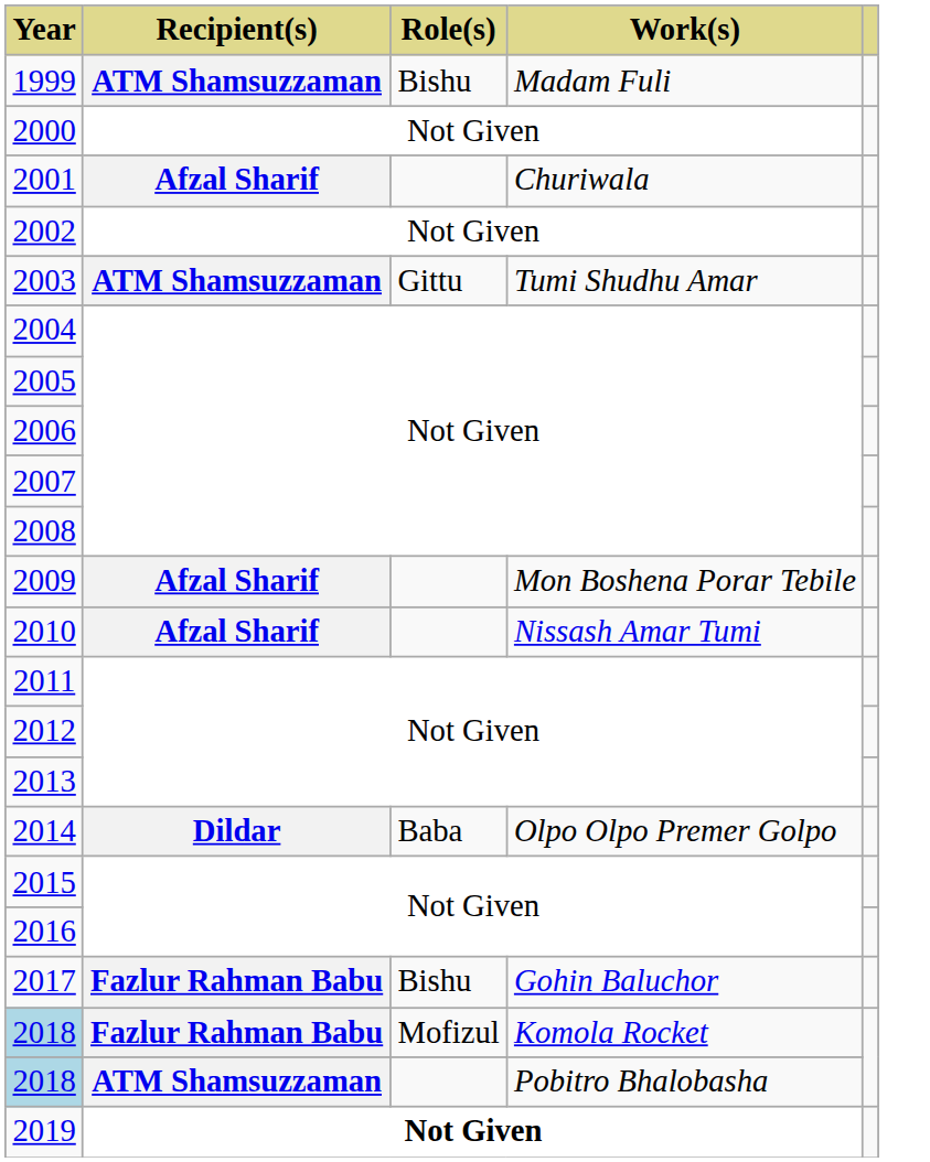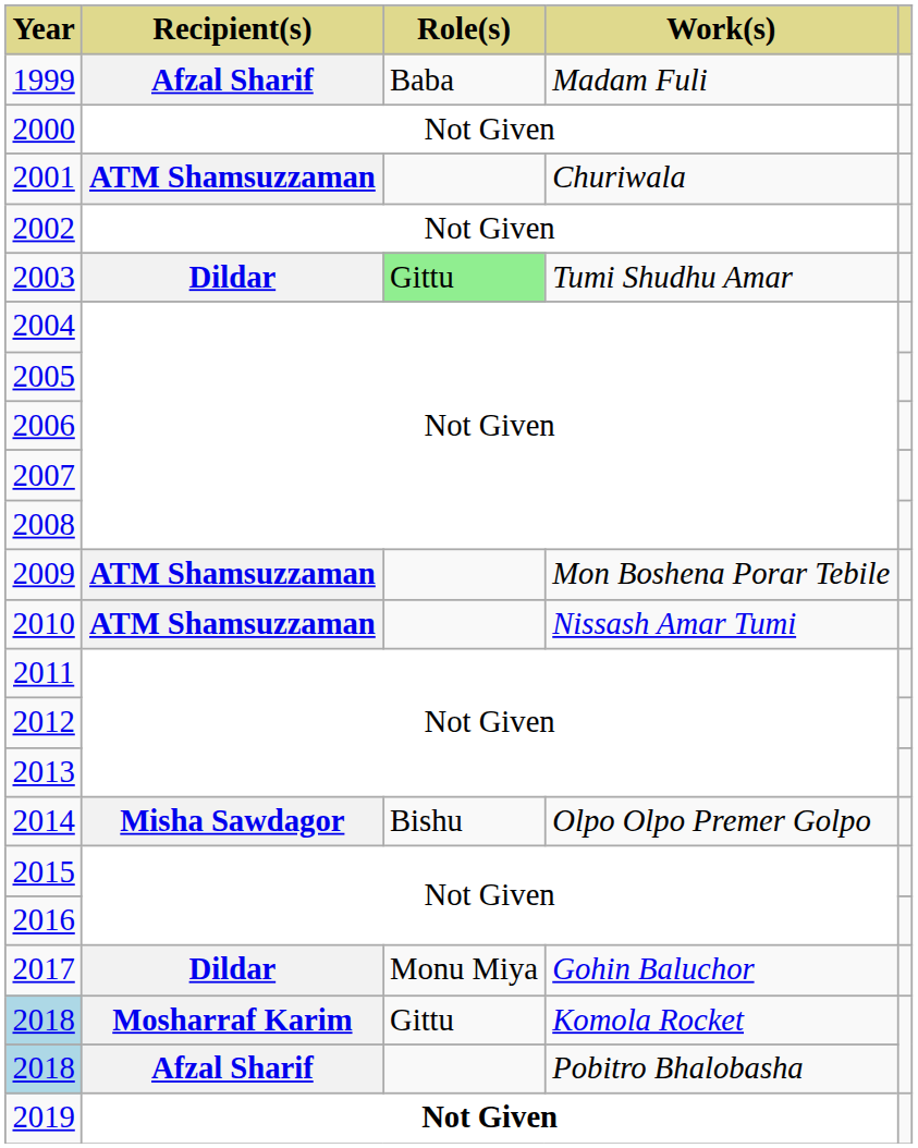 <table class="wikitable">
 <tr>
 <th style="background:#DFD98D;">Year</th>
 <th style="background:#DFD98D;">Recipient(s)</th>
 <th style="background:#DFD98D;">Role(s)</th>
 <th style="background:#DFD98D;">Work(s)</th>
 <th scope="col" class="unsortable" style="background:#DFD98D;"></th>
 </tr>
 <tr>
 <td style="text-align:center;"><a href='#'>1999<br></a></td>
-<th scope="row"><a href='#'>ATM Shamsuzzaman</a></th>
-<td>Bishu</td>
+<th scope="row"><a href='#'>Afzal Sharif</a></th>
+<td>Baba</td>
 <td><em>Madam Fuli</em></td>
 <td></td>
 </tr>
 <tr>
 <td style="text-align:center;"><a href='#'>2000<br></a></td>
 <td scope="row" style="background-color:#FFFFFF ;text-align:center" colspan="3">Not Given</td>
 <td></td>
 </tr>
 <tr>
 <td style="text-align:center;"><a href='#'>2001<br></a></td>
-<th scope="row"><a href='#'>Afzal Sharif</a></th>
+<th scope="row"><a href='#'>ATM Shamsuzzaman</a></th>
 <td></td>
 <td><em>Churiwala</em></td>
 <td></td>
 </tr>
 <tr>
 <td style="text-align:center;"><a href='#'>2002<br></a></td>
 <td scope="row" style="background-color:#FFFFFF ;text-align:center" colspan="3">Not Given</td>
 <td></td>
 </tr>
 <tr>
 <td style="text-align:center;"><a href='#'>2003<br></a></td>
-<th scope="row"><a href='#'>ATM Shamsuzzaman</a></th>
-<td>Gittu</td>
+<th scope="row"><a href='#'>Dildar</a></th>
+<td style="background: lightgreen;">Gittu</td>
 <td><em>Tumi Shudhu Amar</em></td>
 <td></td>
 </tr>
 <tr>
 <td style="text-align:center;"><a href='#'>2004<br></a></td>
 <td scope="row" style="background-color:#FFFFFF ;text-align:center" colspan="3" rowspan="5">Not Given</td>
 <td></td>
 </tr>
 <tr>
 <td style="text-align:center;"><a href='#'>2005<br></a></td>
 <td></td>
 </tr>
 <tr>
 <td style="text-align:center;"><a href='#'>2006<br></a></td>
 <td></td>
 </tr>
 <tr>
 <td style="text-align:center;"><a href='#'>2007<br></a></td>
 <td></td>
 </tr>
 <tr>
 <td style="text-align:center;"><a href='#'>2008<br></a></td>
 <td></td>
 </tr>
 <tr>
 <td style="text-align:center;"><a href='#'>2009<br></a></td>
-<th scope="row"><a href='#'>Afzal Sharif</a></th>
+<th scope="row"><a href='#'>ATM Shamsuzzaman</a></th>
 <td></td>
 <td><em>Mon Boshena Porar Tebile</em></td>
 <td></td>
 </tr>
 <tr>
 <td style="text-align:center;"><a href='#'>2010<br></a></td>
-<th scope="row"><a href='#'>Afzal Sharif</a></th>
+<th scope="row"><a href='#'>ATM Shamsuzzaman</a></th>
 <td></td>
 <td><em><a href='#'>Nissash Amar Tumi</a></em></td>
 <td></td>
 </tr>
 <tr>
 <td style="text-align:center;"><a href='#'>2011<br></a></td>
 <td scope="row" style="background-color:#FFFFFF ;text-align:center" colspan="3" rowspan="3">Not Given</td>
 <td></td>
 </tr>
 <tr>
 <td style="text-align:center;"><a href='#'>2012<br></a></td>
 <td></td>
 </tr>
 <tr>
 <td style="text-align:center;"><a href='#'>2013<br></a></td>
 <td></td>
 </tr>
 <tr>
 <td style="text-align:center;"><a href='#'>2014<br></a></td>
-<th scope="row"><a href='#'>Dildar</a></th>
-<td>Baba</td>
+<th scope="row"><a href='#'>Misha Sawdagor</a></th>
+<td>Bishu</td>
 <td><em>Olpo Olpo Premer Golpo</em></td>
 <td></td>
 </tr>
 <tr>
 <td style="text-align:center;"><a href='#'>2015<br></a></td>
 <td scope="row" style="background-color:#FFFFFF ;text-align:center" colspan="3" rowspan="2">Not Given</td>
 <td></td>
 </tr>
 <tr>
 <td style="text-align:center;"><a href='#'>2016<br></a></td>
 <td></td>
 </tr>
 <tr>
 <td style="text-align:center;"><a href='#'>2017<br></a></td>
-<th scope="row"><a href='#'>Fazlur Rahman Babu</a></th>
-<td>Bishu</td>
+<th scope="row"><a href='#'>Dildar</a></th>
+<td>Monu Miya</td>
 <td><em><a href='#'>Gohin Baluchor</a></em></td>
 <td></td>
 </tr>
 <tr>
 <td style="background:#ADD8E6"><a href='#'>2018<br></a> </td>
-<th scope="row"><a href='#'>Fazlur Rahman Babu</a></th>
-<td>Mofizul</td>
+<th scope="row"><a href='#'>Mosharraf Karim</a></th>
+<td>Gittu</td>
 <td><em><a href='#'>Komola Rocket</a></em></td>
 <td rowspan="2"></td>
 </tr>
 <tr>
 <td style="background:#ADD8E6"><a href='#'>2018<br></a> </td>
-<th scope="row"><a href='#'>ATM Shamsuzzaman</a></th>
+<th scope="row"><a href='#'>Afzal Sharif</a></th>
 <td></td>
 <td><em>Pobitro Bhalobasha</em></td>
 </tr>
 <tr>
 <td><a href='#'>2019<br></a></td>
 <th scope="row" colspan="3" style="background-color:#FFFFFF;text-align:center;">Not Given</th>
 <td></td>
 </tr>
 </table>
